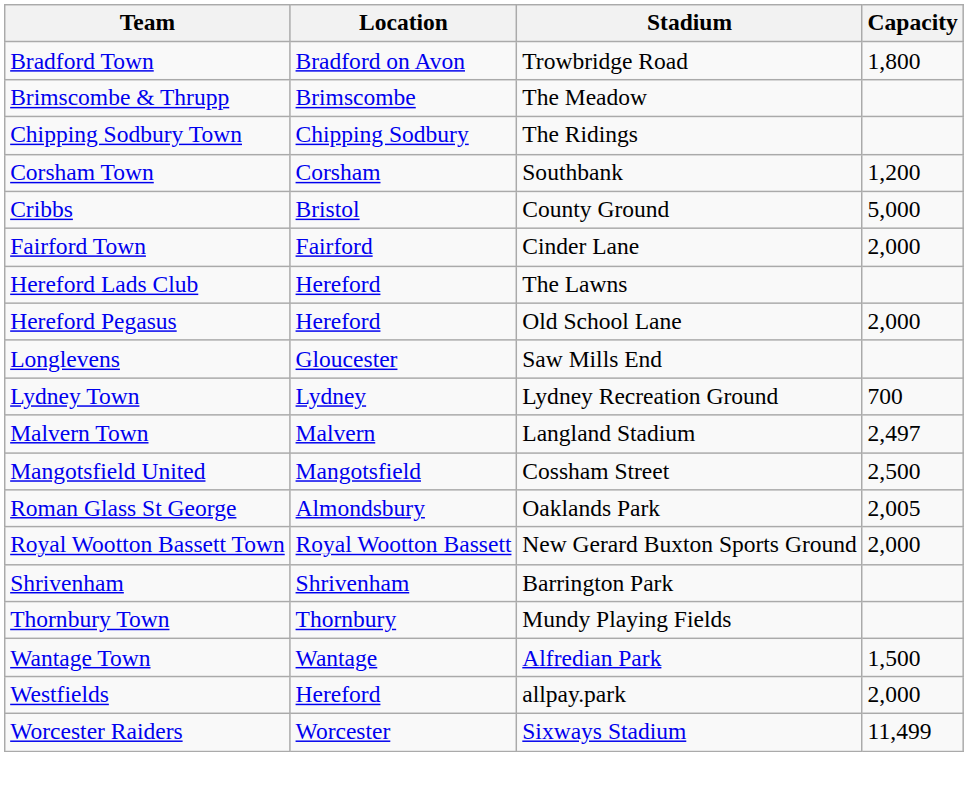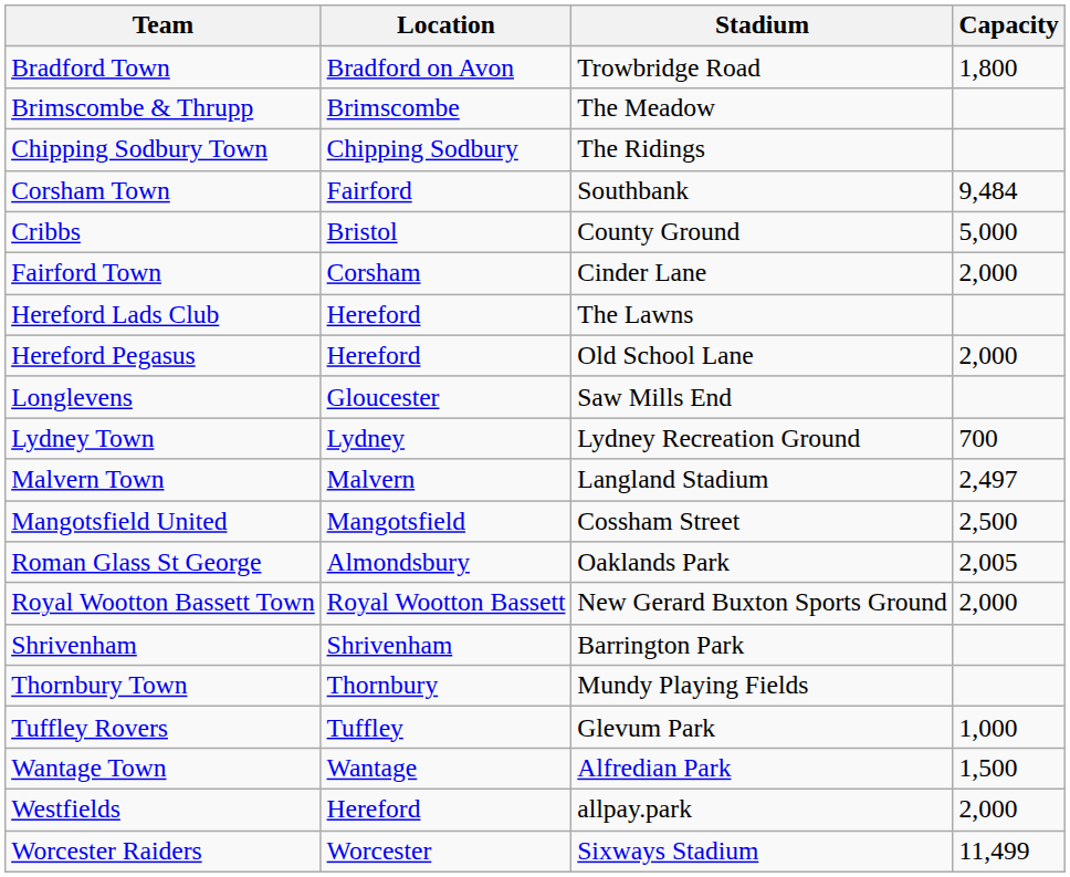 <table class="wikitable sortable">
 <tr>
 <th>Team</th>
 <th>Location</th>
 <th>Stadium</th>
 <th>Capacity</th>
 </tr>
 <tr>
 <td><a href='#'>Bradford Town</a></td>
 <td><a href='#'>Bradford on Avon</a></td>
 <td>Trowbridge Road</td>
 <td>1,800</td>
 </tr>
 <tr>
 <td><a href='#'>Brimscombe & Thrupp</a></td>
 <td><a href='#'>Brimscombe</a></td>
 <td>The Meadow</td>
 <td></td>
 </tr>
 <tr>
 <td><a href='#'>Chipping Sodbury Town</a></td>
 <td><a href='#'>Chipping Sodbury</a></td>
 <td>The Ridings</td>
 <td></td>
 </tr>
 <tr>
 <td><a href='#'>Corsham Town</a></td>
-<td><a href='#'>Corsham</a></td>
+<td><a href='#'>Fairford</a></td>
 <td>Southbank</td>
-<td>1,200</td>
+<td>9,484</td>
 </tr>
 <tr>
 <td><a href='#'>Cribbs</a></td>
 <td><a href='#'>Bristol</a></td>
 <td>County Ground</td>
 <td>5,000</td>
 </tr>
 <tr>
 <td><a href='#'>Fairford Town</a></td>
-<td><a href='#'>Fairford</a></td>
+<td><a href='#'>Corsham</a></td>
 <td>Cinder Lane</td>
 <td>2,000</td>
 </tr>
 <tr>
 <td><a href='#'>Hereford Lads Club</a></td>
 <td><a href='#'>Hereford</a></td>
 <td>The Lawns</td>
 <td></td>
 </tr>
 <tr>
 <td><a href='#'>Hereford Pegasus</a></td>
 <td><a href='#'>Hereford</a></td>
 <td>Old School Lane</td>
 <td>2,000</td>
 </tr>
 <tr>
 <td><a href='#'>Longlevens</a></td>
 <td><a href='#'>Gloucester</a></td>
 <td>Saw Mills End</td>
 <td></td>
 </tr>
 <tr>
 <td><a href='#'>Lydney Town</a></td>
 <td><a href='#'>Lydney</a></td>
 <td>Lydney Recreation Ground</td>
 <td>700</td>
 </tr>
 <tr>
 <td><a href='#'>Malvern Town</a></td>
 <td><a href='#'>Malvern</a></td>
 <td>Langland Stadium</td>
 <td>2,497</td>
 </tr>
 <tr>
 <td><a href='#'>Mangotsfield United</a></td>
 <td><a href='#'>Mangotsfield</a></td>
 <td>Cossham Street</td>
 <td>2,500</td>
 </tr>
 <tr>
 <td><a href='#'>Roman Glass St George</a></td>
 <td><a href='#'>Almondsbury</a></td>
 <td>Oaklands Park</td>
 <td>2,005</td>
 </tr>
 <tr>
 <td><a href='#'>Royal Wootton Bassett Town</a></td>
 <td><a href='#'>Royal Wootton Bassett</a></td>
 <td>New Gerard Buxton Sports Ground</td>
 <td>2,000</td>
 </tr>
 <tr>
 <td><a href='#'>Shrivenham</a></td>
 <td><a href='#'>Shrivenham</a></td>
 <td>Barrington Park</td>
 <td></td>
 </tr>
 <tr>
 <td><a href='#'>Thornbury Town</a></td>
 <td><a href='#'>Thornbury</a></td>
 <td>Mundy Playing Fields</td>
 <td></td>
 </tr>
 <tr>
+<td><a href='#'>Tuffley Rovers</a></td>
+<td><a href='#'>Tuffley</a></td>
+<td>Glevum Park</td>
+<td>1,000</td>
+</tr>
+<tr>
 <td><a href='#'>Wantage Town</a></td>
 <td><a href='#'>Wantage</a></td>
 <td><a href='#'>Alfredian Park</a></td>
 <td>1,500</td>
 </tr>
 <tr>
 <td><a href='#'>Westfields</a></td>
 <td><a href='#'>Hereford</a></td>
 <td>allpay.park</td>
 <td>2,000</td>
 </tr>
 <tr>
 <td><a href='#'>Worcester Raiders</a></td>
 <td><a href='#'>Worcester</a></td>
 <td><a href='#'>Sixways Stadium</a></td>
 <td>11,499</td>
 </tr>
 </table>
